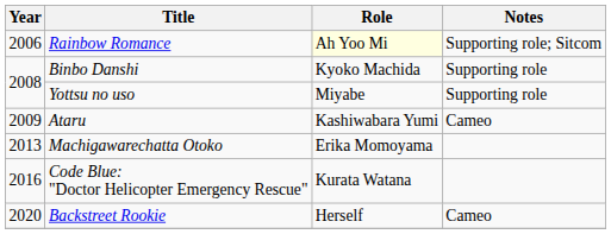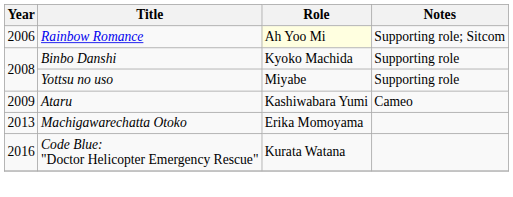 <table class="wikitable">
 <tr>
 <th>Year</th>
 <th>Title</th>
 <th>Role</th>
 <th>Notes</th>
 </tr>
 <tr>
 <td>2006</td>
 <td><em><a href='#'>Rainbow Romance</a></em></td>
 <td style="background: lightyellow;">Ah Yoo Mi</td>
 <td>Supporting role; Sitcom</td>
 </tr>
 <tr>
 <td rowspan="2">2008</td>
 <td><em>Binbo Danshi</em></td>
 <td>Kyoko Machida</td>
 <td>Supporting role</td>
 </tr>
 <tr>
 <td><em>Yottsu no uso</em></td>
 <td>Miyabe</td>
 <td>Supporting role</td>
 </tr>
 <tr>
 <td>2009</td>
 <td><em>Ataru</em></td>
 <td>Kashiwabara Yumi</td>
 <td>Cameo</td>
 </tr>
 <tr>
 <td>2013</td>
 <td><em>Machigawarechatta Otoko</em></td>
 <td>Erika Momoyama</td>
 <td></td>
 </tr>
 <tr>
 <td>2016</td>
 <td><em>Code Blue:</em><br>"Doctor Helicopter Emergency Rescue"</td>
 <td>Kurata Watana</td>
 <td></td>
 </tr>
 <tr>
-<td>2020</td>
-<td><em><a href='#'>Backstreet Rookie</a></em></td>
-<td>Herself</td>
-<td>Cameo</td>
-</tr>
-<tr>
 </tr>
 </table>
